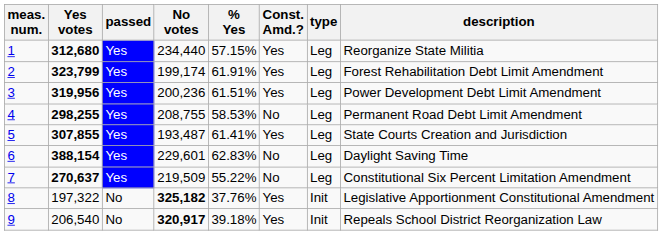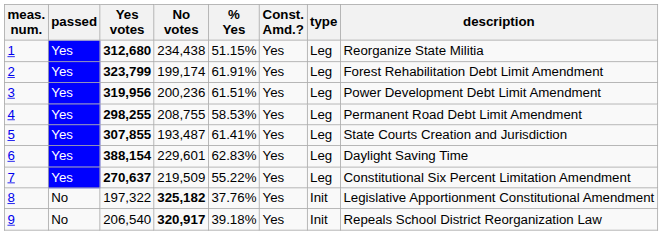 <table class="wikitable sortable">
 <tr>
 <th>meas.<br>num.</th>
+<th>passed</th>
 <th>Yes<br>votes</th>
-<th>passed</th>
 <th>No<br>votes</th>
 <th>%<br>Yes</th>
 <th>Const.<br>Amd.?</th>
 <th>type</th>
 <th>description</th>
 </tr>
 <tr>
 <td><a href='#'>1</a></td>
+<td style="background:blue;color:white">Yes</td>
 <td><strong>312,680</strong></td>
-<td style="background:blue;color:white">Yes</td>
-<td>234,440</td>
-<td>57.15%</td>
+<td>234,438</td>
+<td>51.15%</td>
 <td>Yes</td>
 <td>Leg</td>
 <td>Reorganize State Militia</td>
 </tr>
 <tr>
 <td><a href='#'>2</a></td>
+<td style="background:blue;color:white">Yes</td>
 <td><strong>323,799</strong></td>
-<td style="background:blue;color:white">Yes</td>
 <td>199,174</td>
 <td>61.91%</td>
 <td>Yes</td>
 <td>Leg</td>
 <td>Forest Rehabilitation Debt Limit Amendment</td>
 </tr>
 <tr>
 <td><a href='#'>3</a></td>
+<td style="background:blue;color:white">Yes</td>
 <td><strong>319,956</strong></td>
-<td style="background:blue;color:white">Yes</td>
 <td>200,236</td>
 <td>61.51%</td>
 <td>Yes</td>
 <td>Leg</td>
 <td>Power Development Debt Limit Amendment</td>
 </tr>
 <tr>
 <td><a href='#'>4</a></td>
+<td style="background:blue;color:white">Yes</td>
 <td><strong>298,255</strong></td>
-<td style="background:blue;color:white">Yes</td>
 <td>208,755</td>
 <td>58.53%</td>
-<td>No</td>
+<td>Yes</td>
 <td>Leg</td>
 <td>Permanent Road Debt Limit Amendment</td>
 </tr>
 <tr>
 <td><a href='#'>5</a></td>
+<td style="background:blue;color:white">Yes</td>
 <td><strong>307,855</strong></td>
-<td style="background:blue;color:white">Yes</td>
 <td>193,487</td>
 <td>61.41%</td>
 <td>Yes</td>
 <td>Leg</td>
 <td>State Courts Creation and Jurisdiction</td>
 </tr>
 <tr>
 <td><a href='#'>6</a></td>
+<td style="background:blue;color:white">Yes</td>
 <td><strong>388,154</strong></td>
-<td style="background:blue;color:white">Yes</td>
 <td>229,601</td>
 <td>62.83%</td>
-<td>No</td>
+<td>Yes</td>
 <td>Leg</td>
 <td>Daylight Saving Time</td>
 </tr>
 <tr>
 <td><a href='#'>7</a></td>
+<td style="background:blue;color:white">Yes</td>
 <td><strong>270,637</strong></td>
-<td style="background:blue;color:white">Yes</td>
 <td>219,509</td>
 <td>55.22%</td>
-<td>No</td>
+<td>Yes</td>
 <td>Leg</td>
 <td>Constitutional Six Percent Limitation Amendment</td>
 </tr>
 <tr>
 <td><a href='#'>8</a></td>
+<td>No</td>
 <td>197,322</td>
-<td>No</td>
 <td><strong>325,182</strong></td>
 <td>37.76%</td>
 <td>Yes</td>
 <td>Init</td>
 <td>Legislative Apportionment Constitutional Amendment</td>
 </tr>
 <tr>
 <td><a href='#'>9</a></td>
+<td>No</td>
 <td>206,540</td>
-<td>No</td>
 <td><strong>320,917</strong></td>
 <td>39.18%</td>
 <td>Yes</td>
 <td>Init</td>
 <td>Repeals School District Reorganization Law</td>
 </tr>
 </table>
